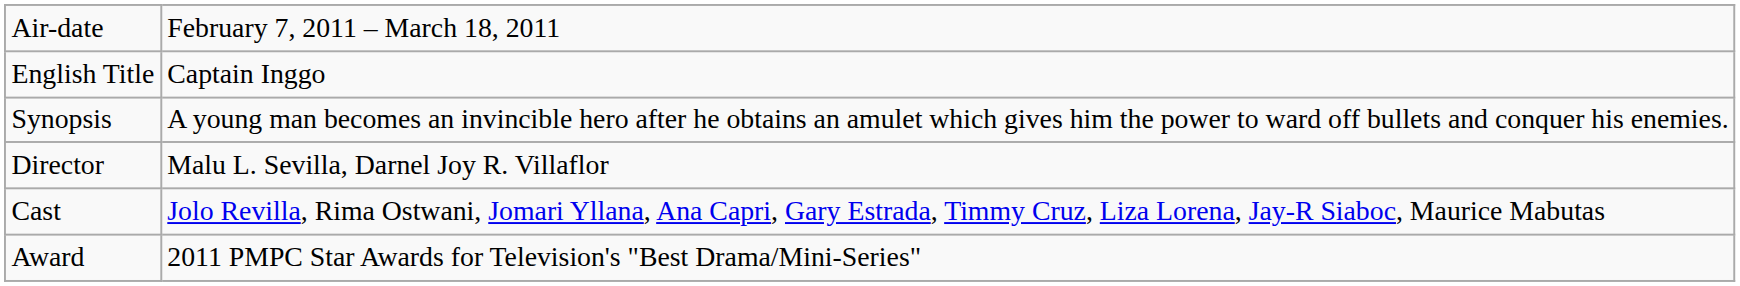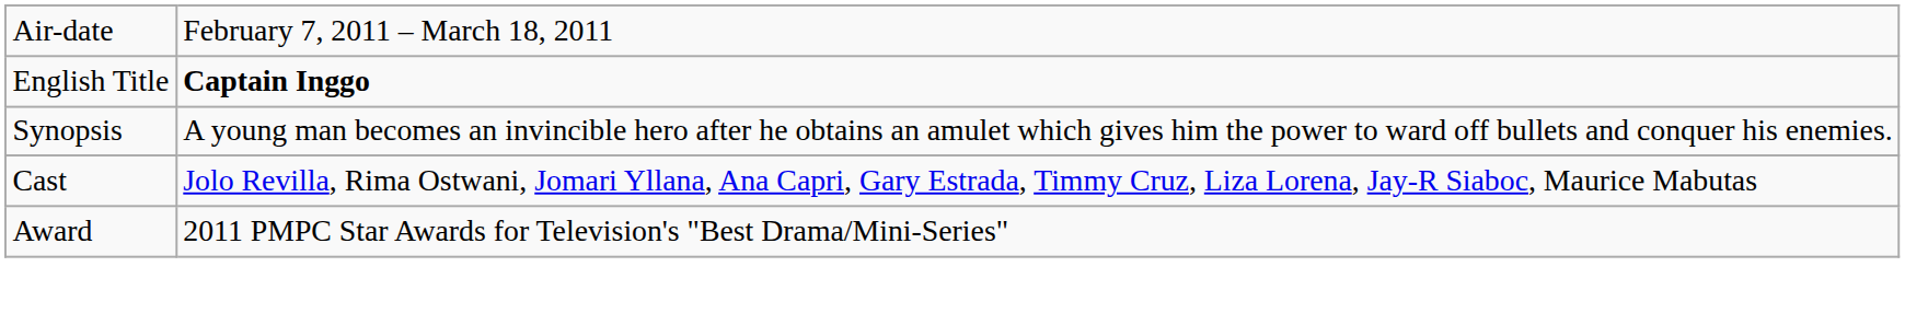 <table class="wikitable" style="font-size:90%;">
 <tr>
 <td>Air-date</td>
 <td>February 7, 2011 – March 18, 2011</td>
 </tr>
 <tr>
 <td>English Title</td>
-<td>Captain Inggo</td>
+<td><strong>Captain Inggo</strong></td>
 </tr>
 <tr>
 <td>Synopsis</td>
 <td>A young man becomes an invincible hero after he obtains an amulet which gives him the power to ward off bullets and conquer his enemies.</td>
-</tr>
-<tr>
-<td>Director</td>
-<td>Malu L. Sevilla, Darnel Joy R. Villaflor</td>
 </tr>
 <tr>
 <td>Cast</td>
 <td><a href='#'>Jolo Revilla</a>, Rima Ostwani, <a href='#'>Jomari Yllana</a>, <a href='#'>Ana Capri</a>, <a href='#'>Gary Estrada</a>, <a href='#'>Timmy Cruz</a>, <a href='#'>Liza Lorena</a>, <a href='#'>Jay-R Siaboc</a>, Maurice Mabutas</td>
 </tr>
 <tr>
 <td>Award</td>
 <td>2011 PMPC Star Awards for Television's "Best Drama/Mini-Series"</td>
 </tr>
 </table>
